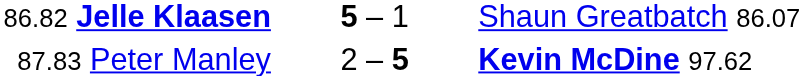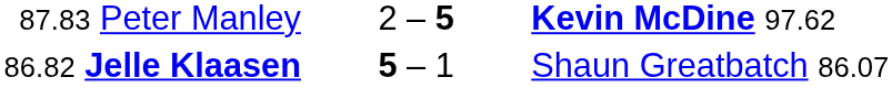 <table style="text-align:center">
 <tr>
 <th width=223></th>
 <th width=100></th>
 <th width=223></th>
 </tr>
 <tr>
+<td align=right><small>87.83</small> <a href='#'>Peter Manley</a> </td>
+<td>2 – <strong>5</strong></td>
+<td align=left> <strong><a href='#'>Kevin McDine</a></strong> <small>97.62</small></td>
+</tr>
+<tr>
 <td align=right><small>86.82</small> <strong><a href='#'>Jelle Klaasen</a></strong> </td>
 <td><strong>5</strong> – 1</td>
 <td align=left> <a href='#'>Shaun Greatbatch</a> <small>86.07</small></td>
 </tr>
-<tr>
-<td align=right><small>87.83</small> <a href='#'>Peter Manley</a> </td>
-<td>2 – <strong>5</strong></td>
-<td align=left> <strong><a href='#'>Kevin McDine</a></strong> <small>97.62</small></td>
-</tr>
 </table>
